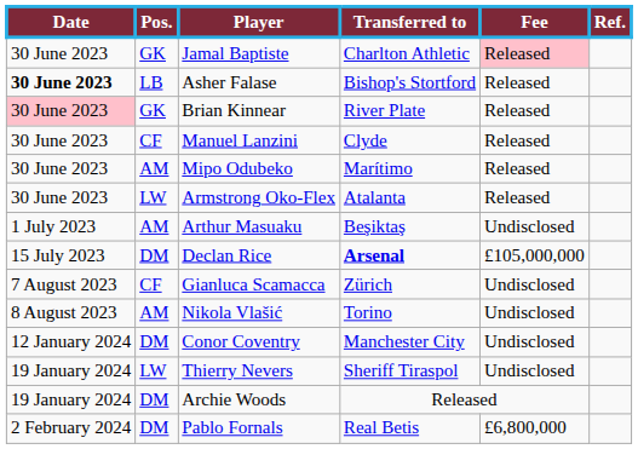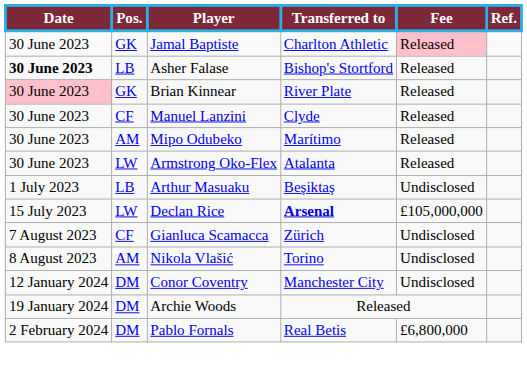 <table class="wikitable plainrowheaders sortable">
 <tr>
 <th style="background:#7D2838;color:white;border:3px solid #29B1E6">Date</th>
 <th style="background:#7D2838;color:white;border:3px solid #29B1E6">Pos.</th>
 <th style="background:#7D2838;color:white;border:3px solid #29B1E6">Player</th>
 <th style="background:#7D2838;color:white;border:3px solid #29B1E6">Transferred to</th>
 <th style="background:#7D2838;color:white;border:3px solid #29B1E6">Fee</th>
 <th style="background:#7D2838;color:white;border:3px solid #29B1E6">Ref.</th>
 </tr>
 <tr>
 <td>30 June 2023</td>
 <td><a href='#'>GK</a></td>
 <td> <a href='#'>Jamal Baptiste</a></td>
 <td> <a href='#'>Charlton Athletic</a></td>
 <td style="background: pink;">Released</td>
 <td></td>
 </tr>
 <tr>
 <td><strong>30 June 2023</strong></td>
 <td><a href='#'>LB</a></td>
 <td> Asher Falase</td>
 <td> <a href='#'>Bishop's Stortford</a></td>
 <td>Released</td>
 <td></td>
 </tr>
 <tr>
 <td style="background: pink;">30 June 2023</td>
 <td><a href='#'>GK</a></td>
 <td> Brian Kinnear</td>
 <td> <a href='#'>River Plate</a></td>
 <td>Released</td>
 <td></td>
 </tr>
 <tr>
 <td>30 June 2023</td>
 <td><a href='#'>CF</a></td>
 <td> <a href='#'>Manuel Lanzini</a></td>
 <td> <a href='#'>Clyde</a></td>
 <td>Released</td>
 <td></td>
 </tr>
 <tr>
 <td>30 June 2023</td>
 <td><a href='#'>AM</a></td>
 <td> <a href='#'>Mipo Odubeko</a></td>
 <td> <a href='#'>Marítimo</a></td>
 <td>Released</td>
 <td></td>
 </tr>
 <tr>
 <td>30 June 2023</td>
 <td><a href='#'>LW</a></td>
 <td> <a href='#'>Armstrong Oko-Flex</a></td>
 <td> <a href='#'>Atalanta</a></td>
 <td>Released</td>
 <td></td>
 </tr>
 <tr>
 <td>1 July 2023</td>
-<td><a href='#'>AM</a></td>
+<td><a href='#'>LB</a></td>
 <td> <a href='#'>Arthur Masuaku</a></td>
 <td> <a href='#'>Beşiktaş</a></td>
 <td>Undisclosed</td>
 <td></td>
 </tr>
 <tr>
 <td>15 July 2023</td>
-<td><a href='#'>DM</a></td>
+<td><a href='#'>LW</a></td>
 <td> <a href='#'>Declan Rice</a></td>
 <td><strong> <a href='#'>Arsenal</a></strong></td>
 <td>£105,000,000</td>
 <td></td>
 </tr>
 <tr>
 <td>7 August 2023</td>
 <td><a href='#'>CF</a></td>
 <td> <a href='#'>Gianluca Scamacca</a></td>
 <td> <a href='#'>Zürich</a></td>
 <td>Undisclosed</td>
 <td></td>
 </tr>
 <tr>
 <td>8 August 2023</td>
 <td><a href='#'>AM</a></td>
 <td> <a href='#'>Nikola Vlašić</a></td>
 <td> <a href='#'>Torino</a></td>
 <td>Undisclosed</td>
 <td></td>
 </tr>
 <tr>
 <td>12 January 2024</td>
 <td><a href='#'>DM</a></td>
 <td> <a href='#'>Conor Coventry</a></td>
 <td> <a href='#'>Manchester City</a></td>
 <td>Undisclosed</td>
 <td></td>
 </tr>
 <tr>
 <td>19 January 2024</td>
-<td><a href='#'>LW</a></td>
-<td> <a href='#'>Thierry Nevers</a></td>
-<td> <a href='#'>Sheriff Tiraspol</a></td>
-<td>Undisclosed</td>
-<td></td>
-</tr>
-<tr>
-<td>19 January 2024</td>
 <td><a href='#'>DM</a></td>
 <td> Archie Woods</td>
 <td colspan="2" align="center">Released</td>
 <td></td>
 </tr>
 <tr>
 <td>2 February 2024</td>
 <td><a href='#'>DM</a></td>
 <td> <a href='#'>Pablo Fornals</a></td>
 <td> <a href='#'>Real Betis</a></td>
 <td>£6,800,000</td>
 <td></td>
 </tr>
 </table>
